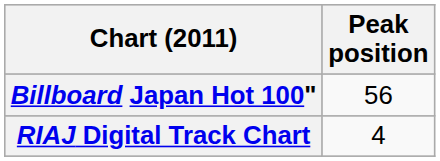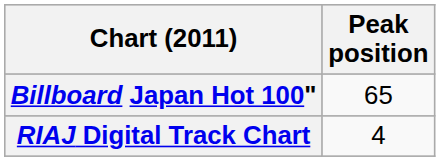 <table class="wikitable sortable plainrowheaders" style="text-align:center;">
 <tr>
 <th scope="col">Chart (2011)</th>
 <th scope="col">Peak<br>position</th>
 </tr>
 <tr>
 <th scope="row"><em><a href='#'>Billboard</a></em> <a href='#'>Japan Hot 100</a>"</th>
-<td>56</td>
+<td>65</td>
 </tr>
 <tr>
 <th scope="row"><a href='#'><em>RIAJ</em> Digital Track Chart</a></th>
 <td>4</td>
 </tr>
 </table>
